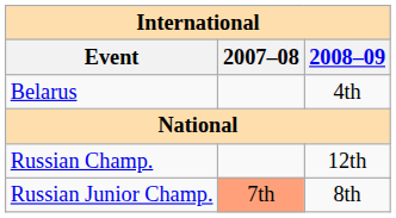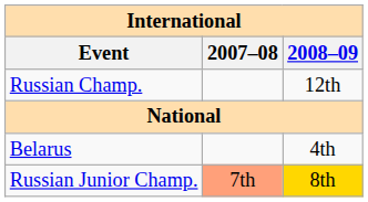 <table class="wikitable" style="text-align:center">
 <tr>
 <th style="background-color: #ffdead; " colspan=3 align=center>International</th>
 </tr>
 <tr>
 <th>Event</th>
 <th>2007–08</th>
 <th><a href='#'>2008–09</a></th>
 </tr>
 <tr>
+<td align=left><a href='#'>Russian Champ.</a></td>
+<td></td>
+<td>12th</td>
+</tr>
+<tr>
+<th style="background-color: #ffdead; " colspan=3 align=center>National</th>
+</tr>
+<tr>
 <td align=left> <a href='#'>Belarus</a></td>
 <td></td>
 <td>4th</td>
 </tr>
 <tr>
-<th style="background-color: #ffdead; " colspan=3 align=center>National</th>
-</tr>
-<tr>
-<td align=left><a href='#'>Russian Champ.</a></td>
-<td></td>
-<td>12th</td>
-</tr>
-<tr>
 <td align=left><a href='#'>Russian Junior Champ.</a></td>
 <td style="background: lightsalmon;">7th</td>
-<td>8th</td>
+<td style="background: gold;">8th</td>
 </tr>
 </table>
